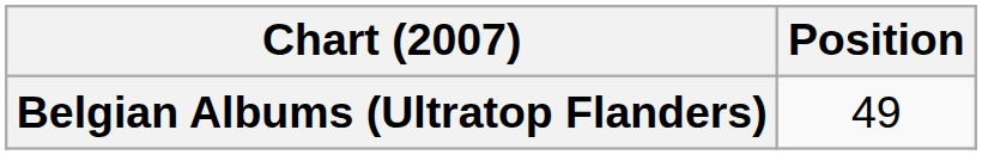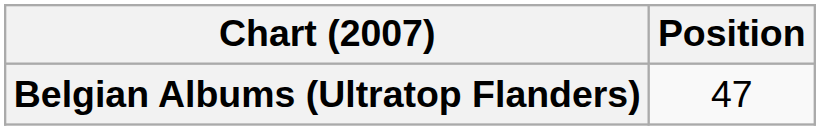 <table class="wikitable plainrowheaders" style="text-align:center">
 <tr>
 <th scope="col">Chart (2007)</th>
 <th scope="col">Position</th>
 </tr>
 <tr>
 <th scope="row">Belgian Albums (Ultratop Flanders)</th>
-<td>49</td>
+<td>47</td>
 </tr>
 </table>
